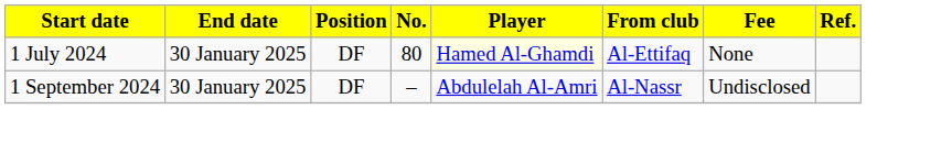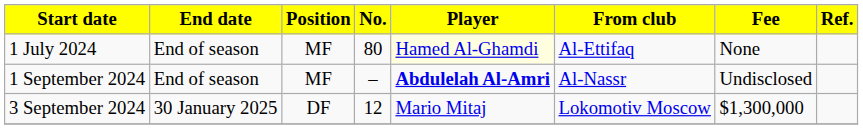 <table class="wikitable sortable">
 <tr>
 <th style="background:yellow; color:black;"><strong>Start date</strong></th>
 <th style="background:yellow; color:black;"><strong>End date</strong></th>
 <th style="background:yellow; color:black;"><strong>Position</strong></th>
 <th style="background:yellow; color:black;"><strong>No.</strong></th>
 <th style="background:yellow; color:black;"><strong>Player</strong></th>
 <th style="background:yellow; color:black;"><strong>From club</strong></th>
 <th style="background:yellow; color:black;"><strong>Fee</strong></th>
 <th style="background:yellow; color:black;"><strong>Ref.</strong></th>
 </tr>
 <tr>
 <td>1 July 2024</td>
-<td>30 January 2025</td>
-<td style="text-align:center;">DF</td>
+<td>End of season</td>
+<td style="text-align:center;">MF</td>
 <td style="text-align:center;">80</td>
 <td style="background: lightyellow; text-align:left;"> <a href='#'>Hamed Al-Ghamdi</a></td>
 <td style="text-align:left;"> <a href='#'>Al-Ettifaq</a></td>
 <td>None</td>
 <td></td>
 </tr>
 <tr>
 <td>1 September 2024</td>
-<td>30 January 2025</td>
-<td style="text-align:center;">DF</td>
+<td>End of season</td>
+<td style="text-align:center;">MF</td>
 <td style="text-align:center;">–</td>
-<td style="text-align:left;"> <a href='#'>Abdulelah Al-Amri</a></td>
+<td style="text-align:left;"><strong> <a href='#'>Abdulelah Al-Amri</a></strong></td>
 <td style="text-align:left;"> <a href='#'>Al-Nassr</a></td>
 <td>Undisclosed</td>
 <td></td>
 </tr>
 <tr>
+<td>3 September 2024</td>
+<td>30 January 2025</td>
+<td style="text-align:center;">DF</td>
+<td style="text-align:center;">12</td>
+<td style="text-align:left;"> <a href='#'>Mario Mitaj</a></td>
+<td style="text-align:left;"> <a href='#'>Lokomotiv Moscow</a></td>
+<td>$1,300,000</td>
+<td></td>
+</tr>
+<tr>
 </tr>
 </table>
